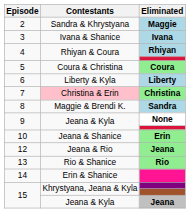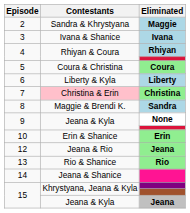 <table class="wikitable" border="2" style="text-align:center; font-size:85%;">
 <tr>
 <th>Episode</th>
 <th>Contestants</th>
 <th>Eliminated</th>
 </tr>
 <tr>
 <td>2</td>
 <td>Sandra & Khrystyana</td>
 <td style="background:lightblue"><strong>Maggie</strong></td>
 </tr>
 <tr>
 <td>3</td>
 <td>Ivana & Shanice</td>
 <td style="background:lightblue"><strong>Ivana</strong></td>
 </tr>
 <tr>
 <td rowspan="2">4</td>
 <td rowspan="2">Rhiyan & Coura</td>
 <td style="background:lightblue"><strong>Rhiyan</strong></td>
 </tr>
 <tr>
 <td style="background:crimson"><strong></strong></td>
 </tr>
 <tr>
 <td>5</td>
 <td>Coura & Christina</td>
 <td style="background:lightgreen"><strong>Coura</strong></td>
 </tr>
 <tr>
 <td>6</td>
 <td>Liberty & Kyla</td>
 <td style="background:lightblue"><strong>Liberty</strong></td>
 </tr>
 <tr>
 <td>7</td>
 <td style="background: pink;">Christina & Erin</td>
 <td style="background:lightgreen"><strong>Christina</strong></td>
 </tr>
 <tr>
 <td>8</td>
 <td>Maggie & Brendi K.</td>
 <td style="background:lightblue"><strong>Sandra</strong></td>
 </tr>
 <tr>
 <td rowspan="2">9</td>
 <td rowspan="2">Jeana & Kyla</td>
 <td style="background:white"><strong>None</strong></td>
 </tr>
 <tr>
 <td style="background:crimson"><strong></strong></td>
 </tr>
 <tr>
 <td>10</td>
-<td>Jeana & Shanice</td>
+<td>Erin & Shanice</td>
 <td style="background:lightgreen"><strong>Erin</strong></td>
 </tr>
 <tr>
 <td>12</td>
 <td>Jeana & Rio</td>
 <td style="background:lightgreen"><strong>Jeana</strong></td>
 </tr>
 <tr>
 <td>13</td>
 <td>Rio & Shanice</td>
 <td style="background:lightgreen"><strong>Rio</strong></td>
 </tr>
 <tr>
 <td>14</td>
-<td>Erin & Shanice</td>
+<td>Jeana & Shanice</td>
 <td style="background:deeppink"><strong></strong></td>
 </tr>
 <tr>
 <td rowspan="3">15</td>
 <td rowspan="2">Khrystyana, Jeana & Kyla</td>
 <td style="background:purple"><strong></strong></td>
 </tr>
 <tr>
 <td style="background:sienna"><strong></strong></td>
 </tr>
 <tr>
 <td>Jeana & Kyla</td>
 <td style="background:silver"><strong>Jeana</strong></td>
 </tr>
 </table>
